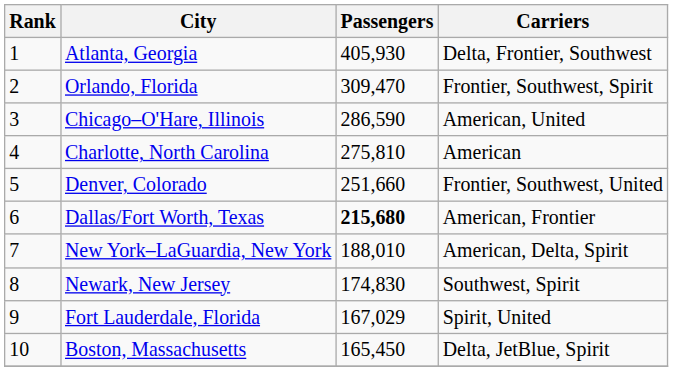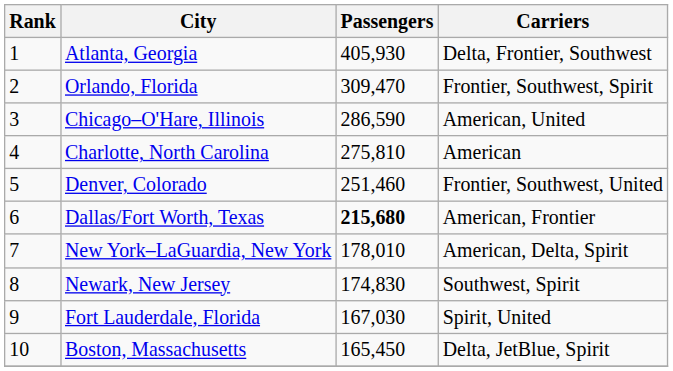 <table class="wikitable sortable" style="font-size: 95%;">
 <tr>
 <th>Rank</th>
 <th>City</th>
 <th>Passengers</th>
 <th>Carriers</th>
 </tr>
 <tr>
 <td>1</td>
 <td><a href='#'>Atlanta, Georgia</a></td>
 <td>405,930</td>
 <td>Delta, Frontier, Southwest</td>
 </tr>
 <tr>
 <td>2</td>
 <td><a href='#'>Orlando, Florida</a></td>
 <td>309,470</td>
 <td>Frontier, Southwest, Spirit</td>
 </tr>
 <tr>
 <td>3</td>
 <td><a href='#'>Chicago–O'Hare, Illinois</a></td>
 <td>286,590</td>
 <td>American, United</td>
 </tr>
 <tr>
 <td>4</td>
 <td><a href='#'>Charlotte, North Carolina</a></td>
 <td>275,810</td>
 <td>American</td>
 </tr>
 <tr>
 <td>5</td>
 <td><a href='#'>Denver, Colorado</a></td>
-<td>251,660</td>
+<td>251,460</td>
 <td>Frontier, Southwest, United</td>
 </tr>
 <tr>
 <td>6</td>
 <td><a href='#'>Dallas/Fort Worth, Texas</a></td>
 <td><strong>215,680</strong></td>
 <td>American, Frontier</td>
 </tr>
 <tr>
 <td>7</td>
 <td><a href='#'>New York–LaGuardia, New York</a></td>
-<td>188,010</td>
+<td>178,010</td>
 <td>American, Delta, Spirit</td>
 </tr>
 <tr>
 <td>8</td>
 <td><a href='#'>Newark, New Jersey</a></td>
 <td>174,830</td>
 <td>Southwest, Spirit</td>
 </tr>
 <tr>
 <td>9</td>
 <td><a href='#'>Fort Lauderdale, Florida</a></td>
-<td>167,029</td>
+<td>167,030</td>
 <td>Spirit, United</td>
 </tr>
 <tr>
 <td>10</td>
 <td><a href='#'>Boston, Massachusetts</a></td>
 <td>165,450</td>
 <td>Delta, JetBlue, Spirit</td>
 </tr>
 <tr>
 </tr>
 </table>
